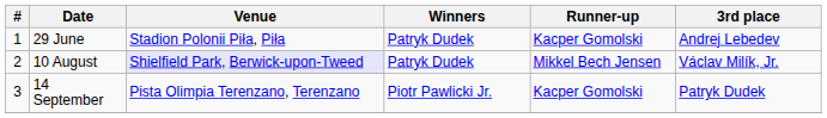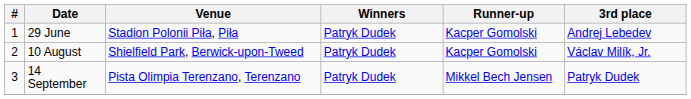 <table class="wikitable">
 <tr align=center>
 <th width=20px>#</th>
 <th width=100px>Date</th>
 <th width=280px>Venue</th>
 <th width=155px>Winners</th>
 <th width=155px>Runner-up</th>
 <th width=155px>3rd place</th>
 </tr>
 <tr>
 <td align=center>1</td>
 <td>29 June</td>
 <td> <a href='#'>Stadion Polonii Piła</a>, <a href='#'>Piła</a></td>
 <td> <a href='#'>Patryk Dudek</a></td>
 <td> <a href='#'>Kacper Gomolski</a></td>
 <td> <a href='#'>Andrej Lebedev</a></td>
 </tr>
 <tr>
 <td align=center>2</td>
 <td>10 August</td>
-<td style="background: lavender;"> <a href='#'>Shielfield Park</a>, <a href='#'>Berwick-upon-Tweed</a></td>
+<td> <a href='#'>Shielfield Park</a>, <a href='#'>Berwick-upon-Tweed</a></td>
 <td> <a href='#'>Patryk Dudek</a></td>
-<td> <a href='#'>Mikkel Bech Jensen</a></td>
+<td> <a href='#'>Kacper Gomolski</a></td>
 <td> <a href='#'>Václav Milík, Jr.</a></td>
 </tr>
 <tr>
 <td align=center>3</td>
 <td>14 September</td>
 <td> <a href='#'>Pista Olimpia Terenzano</a>, <a href='#'>Terenzano</a></td>
-<td> <a href='#'>Piotr Pawlicki Jr.</a></td>
-<td> <a href='#'>Kacper Gomolski</a></td>
+<td> <a href='#'>Patryk Dudek</a></td>
+<td> <a href='#'>Mikkel Bech Jensen</a></td>
 <td> <a href='#'>Patryk Dudek</a></td>
 </tr>
 <tr>
 </tr>
 <tr>
 </tr>
 </table>
